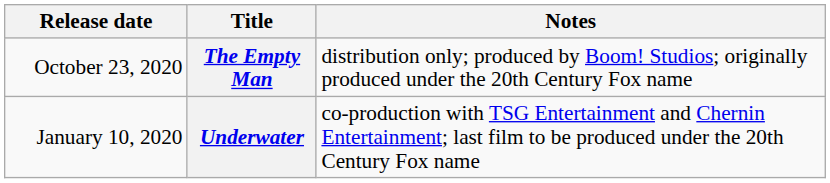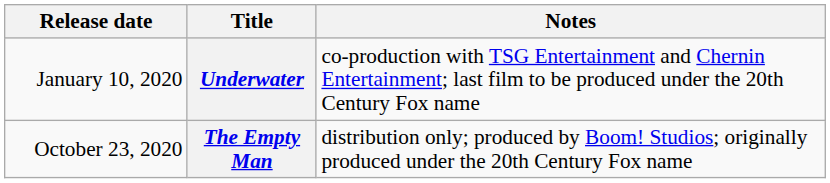 <table class="wikitable plainrowheaders sortable" style="width:99%;">
 <tr>
 <th scope="col" style="width:130px;">Release date</th>
 <th scope="col">Title</th>
 <th scope="col" class="unsortable">Notes</th>
 </tr>
 <tr>
+<td style="text-align:right;">January 10, 2020</td>
+<th scope="row"><em><a href='#'>Underwater</a></em></th>
+<td>co-production with <a href='#'>TSG Entertainment</a> and <a href='#'>Chernin Entertainment</a>; last film to be produced under the 20th Century Fox name</td>
+</tr>
+<tr>
 <td style="text-align:right;">October 23, 2020</td>
 <th scope="row"><em><a href='#'>The Empty Man</a></em></th>
 <td>distribution only; produced by <a href='#'>Boom! Studios</a>; originally produced under the 20th Century Fox name</td>
 </tr>
-<tr>
-<td style="text-align:right;">January 10, 2020</td>
-<th scope="row"><em><a href='#'>Underwater</a></em></th>
-<td>co-production with <a href='#'>TSG Entertainment</a> and <a href='#'>Chernin Entertainment</a>; last film to be produced under the 20th Century Fox name</td>
-</tr>
 </table>
